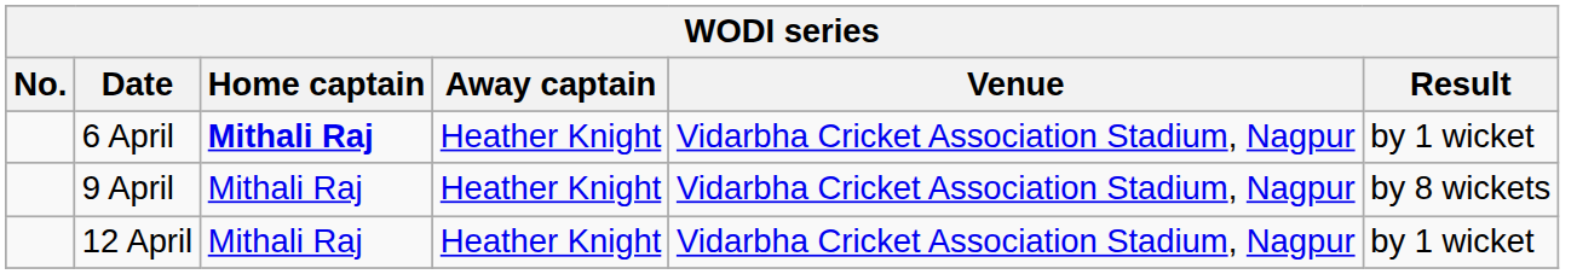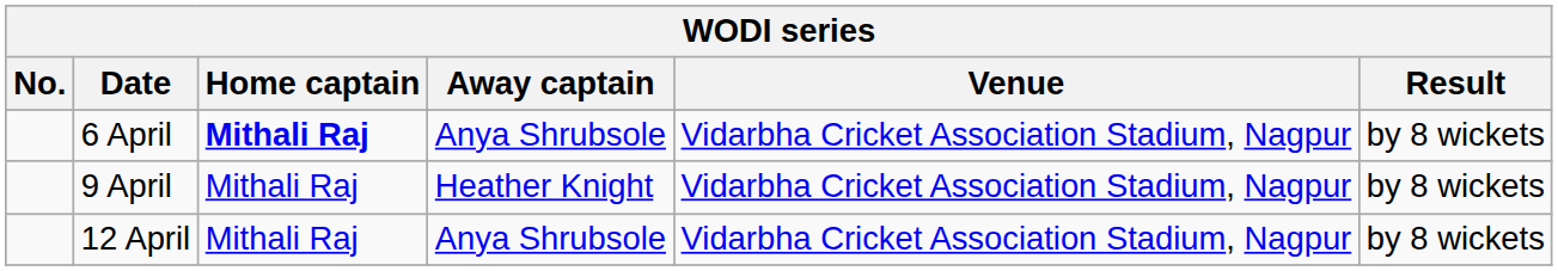 <table class="wikitable">
 <tr>
 <th colspan="6">WODI series</th>
 </tr>
 <tr>
 <th>No.</th>
 <th>Date</th>
 <th>Home captain</th>
 <th>Away captain</th>
 <th>Venue</th>
 <th>Result</th>
 </tr>
 <tr>
 <td></td>
 <td>6 April</td>
 <td><strong><a href='#'>Mithali Raj</a></strong></td>
-<td><a href='#'>Heather Knight</a></td>
+<td><a href='#'>Anya Shrubsole</a></td>
 <td><a href='#'>Vidarbha Cricket Association Stadium</a>, <a href='#'>Nagpur</a></td>
-<td> by 1 wicket</td>
+<td> by 8 wickets</td>
 </tr>
 <tr>
 <td></td>
 <td>9 April</td>
 <td><a href='#'>Mithali Raj</a></td>
 <td><a href='#'>Heather Knight</a></td>
 <td><a href='#'>Vidarbha Cricket Association Stadium</a>, <a href='#'>Nagpur</a></td>
 <td> by 8 wickets</td>
 </tr>
 <tr>
 <td></td>
 <td>12 April</td>
 <td><a href='#'>Mithali Raj</a></td>
-<td><a href='#'>Heather Knight</a></td>
+<td><a href='#'>Anya Shrubsole</a></td>
 <td><a href='#'>Vidarbha Cricket Association Stadium</a>, <a href='#'>Nagpur</a></td>
-<td> by 1 wicket</td>
+<td> by 8 wickets</td>
 </tr>
 </table>
